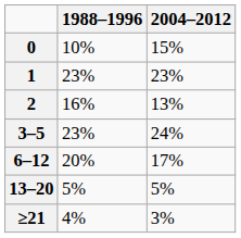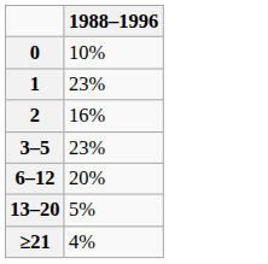 <table class="wikitable">
 <tr>
 <td></td>
 <th>1988–1996</th>
-<th>2004–2012</th>
 </tr>
 <tr>
 <th>0</th>
 <td>10%</td>
-<td>15%</td>
 </tr>
 <tr>
 <th>1</th>
-<td>23%</td>
 <td>23%</td>
 </tr>
 <tr>
 <th>2</th>
 <td>16%</td>
-<td>13%</td>
 </tr>
 <tr>
 <th>3–5</th>
 <td>23%</td>
-<td>24%</td>
 </tr>
 <tr>
 <th>6–12</th>
 <td>20%</td>
-<td>17%</td>
 </tr>
 <tr>
 <th>13–20</th>
-<td>5%</td>
 <td>5%</td>
 </tr>
 <tr>
 <th>≥21</th>
 <td>4%</td>
-<td>3%</td>
 </tr>
 </table>
